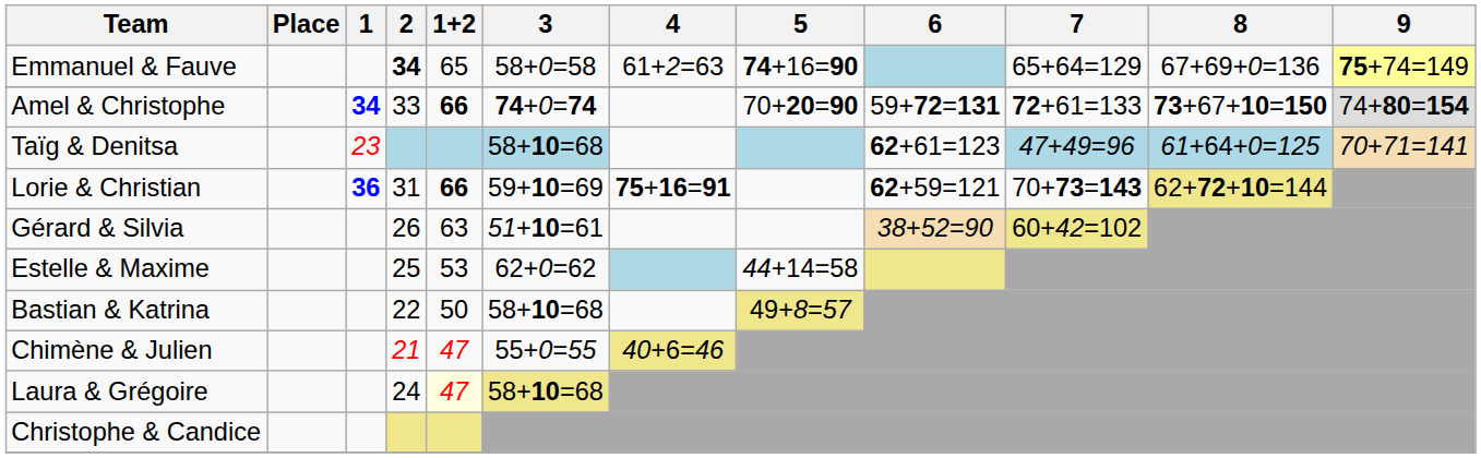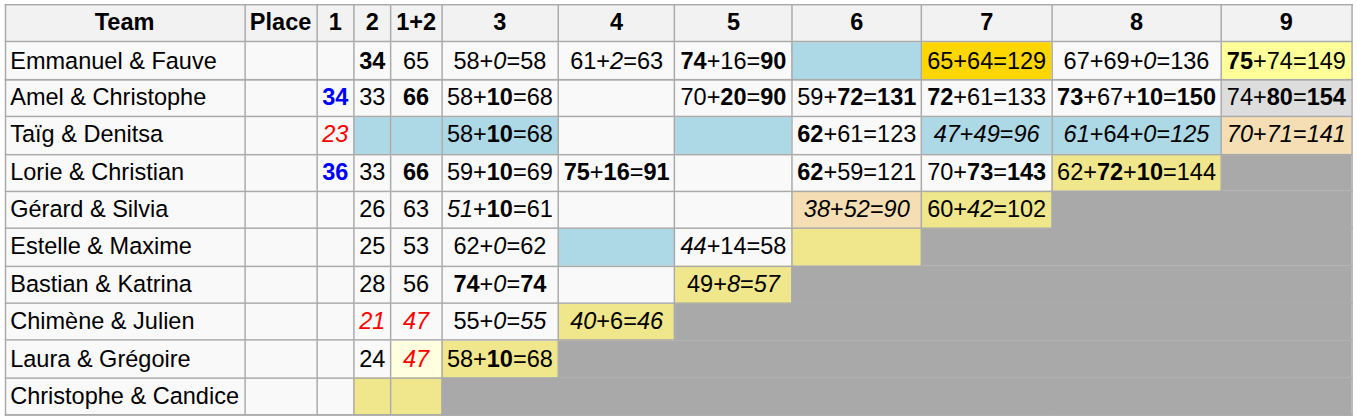 <table class="wikitable sortable" style="margin:auto;">
 <tr>
 <th>Team</th>
 <th>Place</th>
 <th>1</th>
 <th>2</th>
 <th>1+2</th>
 <th>3</th>
 <th>4</th>
 <th>5</th>
 <th>6</th>
 <th>7</th>
 <th>8</th>
 <th>9</th>
 </tr>
 <tr>
 <td>Emmanuel & Fauve</td>
 <td></td>
 <td></td>
 <td style="text-align:center;"><span><strong>34</strong></span></td>
 <td style="text-align:center;">65</td>
 <td style="text-align:center;">58+<span><em>0</em></span>=58</td>
 <td style="text-align:center;">61+<span><em>2</em></span>=63</td>
 <td style="text-align:center;"><span><strong>74</strong></span>+16=<span><strong>90</strong></span></td>
 <td bgcolor="lightblue"></td>
-<td style="text-align:center;">65+64=129</td>
+<td style="background: gold; text-align:center;">65+64=129</td>
 <td style="text-align:center;">67+69+<span><em>0</em></span>=136</td>
 <td style="background:#FFFF99; text-align:center;"><span><strong>75</strong></span>+74=149</td>
 </tr>
 <tr>
 </tr>
 <tr>
 <td>Amel & Christophe</td>
 <td></td>
 <td style="text-align:center; color:blue;"><strong>34</strong></td>
 <td style="text-align:center;">33</td>
 <td style="text-align:center;"><span><strong>66</strong></span></td>
-<td style="text-align:center;"><span><strong>74</strong></span>+<span><em>0</em></span>=<span><strong>74</strong></span></td>
+<td style="text-align:center;">58+<span><strong>10</strong></span>=68</td>
 <td></td>
 <td style="text-align:center;">70+<span><strong>20</strong></span>=<span><strong>90</strong></span></td>
 <td style="text-align:center;">59+<span><strong>72</strong></span>=<span><strong>131</strong></span></td>
 <td style="text-align:center;"><span><strong>72</strong></span>+61=133</td>
 <td style="text-align:center;"><span><strong>73</strong></span>+67+<span><strong>10</strong></span>=<span><strong>150</strong></span></td>
 <td style="background:#DDDDDD; text-align:center;">74+<span><strong>80</strong></span>=<span><strong>154</strong></span></td>
 </tr>
 <tr>
 <td>Taïg & Denitsa</td>
 <td></td>
 <td style="text-align:center; color:red;"><em>23</em></td>
 <td bgcolor="lightblue"></td>
 <td bgcolor="lightblue"></td>
 <td style="background:lightblue; text-align:center;">58+<span><strong>10</strong></span>=68</td>
 <td></td>
 <td bgcolor="lightblue"></td>
 <td style="text-align:center;"><span><strong>62</strong></span>+61=123</td>
 <td style="text-align:center; background:lightblue;"><span><em>47</em></span>+<em>49</em>=<span><em>96</em></span></td>
 <td style="text-align:center; background:lightblue;"><span><em>61</em></span>+<span>64</span>+<span><em>0</em></span>=<span><em>125</em></span></td>
 <td style="text-align:center; background:wheat;"><span><em>70</em></span>+<span><em>71</em></span>=<span><em>141</em></span></td>
 </tr>
 <tr>
 <td>Lorie & Christian</td>
 <td></td>
 <td style="text-align:center; color:blue;"><strong>36</strong></td>
-<td style="text-align:center;">31</td>
+<td style="text-align:center;">33</td>
 <td style="text-align:center;"><span><strong>66</strong></span></td>
 <td style="text-align:center;">59+<span><strong>10</strong></span>=69</td>
 <td style="text-align:center;"><span><strong>75</strong></span>+<span><strong>16</strong></span>=<span><strong>91</strong></span></td>
 <td></td>
 <td style="text-align:center;"><span><strong>62</strong></span>+59=121</td>
 <td style="text-align:center;">70+<span><strong>73</strong></span>=<span><strong>143</strong></span></td>
 <td style="background:Khaki; text-align:center;">62+<span><strong>72</strong></span>+<span><strong>10</strong>=</span>144</td>
 <td style="background:darkgray;" colspan="2"></td>
 </tr>
 <tr>
 <td>Gérard & Silvia</td>
 <td></td>
 <td></td>
 <td style="text-align:center;">26</td>
 <td style="text-align:center;">63</td>
 <td style="text-align:center;"><span><em>51</em></span>+<span><strong>10</strong></span>=61</td>
 <td></td>
 <td></td>
 <td style="text-align:center; background:wheat;"><span><em>38</em></span>+<span><em>52</em></span>=<span><em>90</em></span></td>
 <td style="background:Khaki; text-align:center;">60+<span><em>42</em></span>=102</td>
 <td style="background:darkgray;" colspan="2"></td>
 </tr>
 <tr>
 <td>Estelle & Maxime</td>
 <td></td>
 <td></td>
 <td style="text-align:center;">25</td>
 <td style="text-align:center;">53</td>
 <td style="text-align:center;">62+<span><em>0</em></span>=62</td>
 <td bgcolor="lightblue"></td>
 <td style="text-align:center;"><span><em>44</em></span>+14=58</td>
 <td bgcolor="Khaki"></td>
 <td style="background:darkgray;" colspan="3"></td>
 </tr>
 <tr>
 <td>Bastian & Katrina</td>
 <td></td>
 <td></td>
-<td style="text-align:center;">22</td>
-<td style="text-align:center;">50</td>
-<td style="text-align:center;">58+<span><strong>10</strong></span>=68</td>
+<td style="text-align:center;">28</td>
+<td style="text-align:center;">56</td>
+<td style="text-align:center;"><span><strong>74</strong></span>+<span><em>0</em></span>=<span><strong>74</strong></span></td>
 <td></td>
 <td style="background:Khaki; text-align:center;">49+<span><em>8</em></span>=<span><em>57</em></span></td>
 <td style="background:darkgray;" colspan="4"></td>
 </tr>
 <tr>
 <td>Chimène & Julien</td>
 <td></td>
 <td></td>
 <td style="text-align:center; color:red;"><em>21</em></td>
 <td style="text-align:center; color:red;"><em>47</em></td>
 <td style="text-align:center;">55+<span><em>0</em></span>=<span><em>55</em></span></td>
 <td style="text-align:center; background:Khaki;"><span><em>40</em></span>+6=<span><em>46</em></span></td>
 <td style="background:darkgray;" colspan="5"></td>
 </tr>
 <tr>
 <td>Laura & Grégoire</td>
 <td></td>
 <td></td>
 <td style="text-align:center;">24</td>
 <td style="background: lightyellow; text-align:center; color:red;"><em>47</em></td>
 <td style="background:Khaki; text-align:center;">58+<span><strong>10</strong></span>=68</td>
 <td style="background:darkgray;" colspan="6"></td>
 </tr>
 <tr>
 <td>Christophe & Candice</td>
 <td></td>
 <td></td>
 <td bgcolor="Khaki"></td>
 <td bgcolor="Khaki"></td>
 <td style="background:darkgray;" colspan="7"></td>
 </tr>
 <tr>
 </tr>
 </table>
